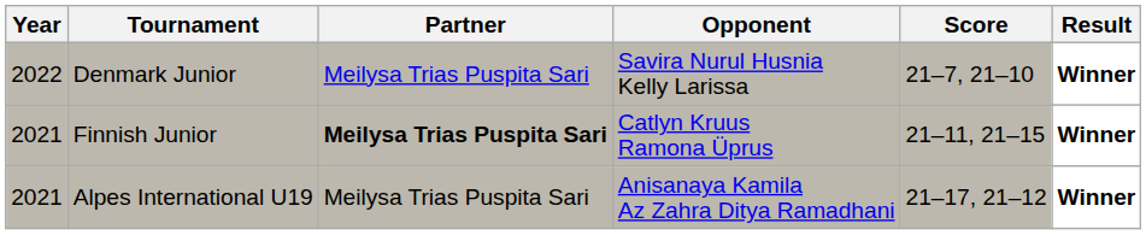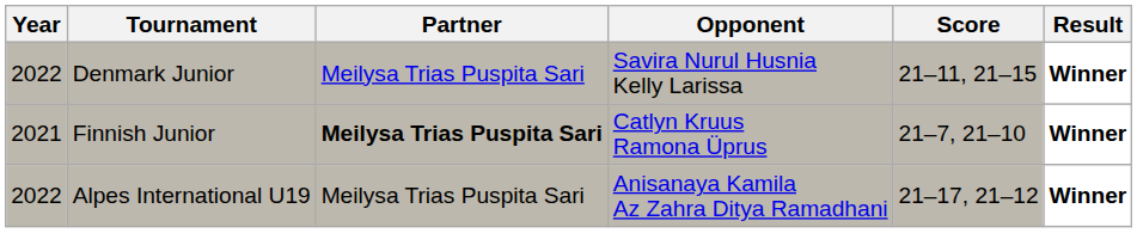 <table class="sortable wikitable" style="font-size: 90%;">
 <tr>
 <th>Year</th>
 <th>Tournament</th>
 <th>Partner</th>
 <th>Opponent</th>
 <th>Score</th>
 <th>Result</th>
 </tr>
 <tr style="background:#BDB8AD">
 <td align="center">2022</td>
 <td align="left">Denmark Junior</td>
 <td align="left"> <a href='#'>Meilysa Trias Puspita Sari</a></td>
 <td align="left"> <a href='#'>Savira Nurul Husnia</a><br> Kelly Larissa</td>
-<td align="left">21–7, 21–10</td>
+<td align="left">21–11, 21–15</td>
 <td style="text-align: left; background:white"> <strong>Winner</strong></td>
 </tr>
 <tr style="background:#BDB8AD">
 <td align="center">2021</td>
 <td align="left">Finnish Junior</td>
 <td align="left"><strong> Meilysa Trias Puspita Sari</strong></td>
 <td align="left"> <a href='#'>Catlyn Kruus</a><br> <a href='#'>Ramona Üprus</a></td>
-<td align="left">21–11, 21–15</td>
+<td align="left">21–7, 21–10</td>
 <td style="text-align: left; background:white"> <strong>Winner</strong></td>
 </tr>
 <tr style="background:#BDB8AD">
-<td align="center">2021</td>
+<td align="center">2022</td>
 <td align="left">Alpes International U19</td>
 <td align="left"> Meilysa Trias Puspita Sari</td>
 <td align="left"> <a href='#'>Anisanaya Kamila</a><br> <a href='#'>Az Zahra Ditya Ramadhani</a></td>
 <td align="left">21–17, 21–12</td>
 <td style="text-align: left; background:white"> <strong>Winner</strong></td>
 </tr>
 </table>
